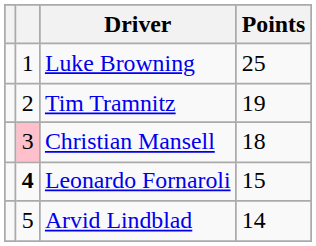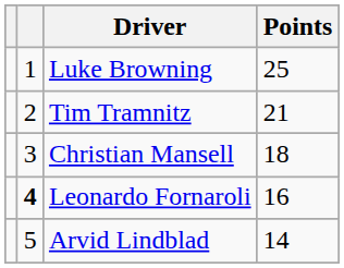 <table class="wikitable" style="font-size: 85%;">
 <tr>
 <th></th>
 <th></th>
 <th>Driver</th>
 <th>Points</th>
 </tr>
 <tr>
 <td align="left"></td>
 <td align="center">1</td>
 <td> <a href='#'>Luke Browning</a></td>
 <td>25</td>
 </tr>
 <tr>
 <td align="left"></td>
 <td align="center">2</td>
 <td> <a href='#'>Tim Tramnitz</a></td>
-<td>19</td>
+<td>21</td>
 </tr>
 <tr>
 <td align="left"></td>
-<td align="center" style="background: pink;">3</td>
+<td align="center">3</td>
 <td> <a href='#'>Christian Mansell</a></td>
 <td>18</td>
 </tr>
 <tr>
 <td align="left"></td>
 <td align="center"><strong>4</strong></td>
 <td> <a href='#'>Leonardo Fornaroli</a></td>
-<td>15</td>
+<td>16</td>
 </tr>
 <tr>
 <td align="left"></td>
 <td align="center">5</td>
 <td> <a href='#'>Arvid Lindblad</a></td>
 <td>14</td>
 </tr>
 </table>
